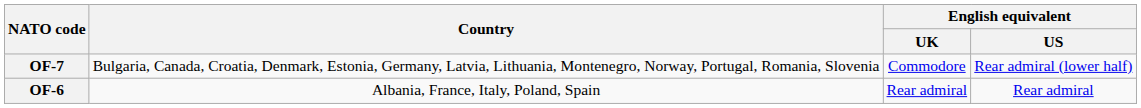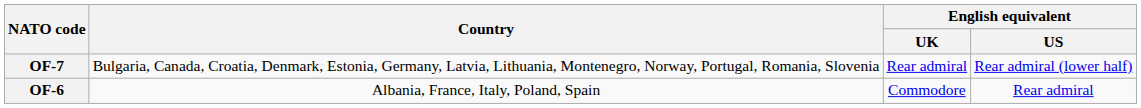 <table class="wikitable plainrowheaders" style="text-align:center;" border="1">
 <tr>
 <th rowspan=2>NATO code</th>
 <th rowspan=2>Country</th>
 <th colspan=2>English equivalent</th>
 </tr>
 <tr>
 <th>UK</th>
 <th>US</th>
 </tr>
 <tr>
 <th>OF-7</th>
 <td>Bulgaria, Canada, Croatia, Denmark, Estonia, Germany, Latvia, Lithuania, Montenegro, Norway, Portugal, Romania, Slovenia</td>
-<td><a href='#'>Commodore</a></td>
+<td><a href='#'>Rear admiral</a></td>
 <td><a href='#'>Rear admiral (lower half)</a></td>
 </tr>
 <tr>
 <th>OF-6</th>
 <td>Albania, France, Italy, Poland, Spain</td>
-<td><a href='#'>Rear admiral</a></td>
+<td><a href='#'>Commodore</a></td>
 <td><a href='#'>Rear admiral</a></td>
 </tr>
 </table>
